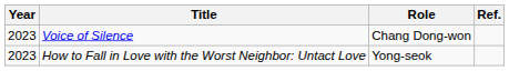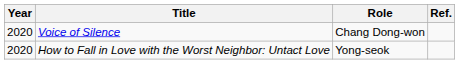 <table class="wikitable">
 <tr>
 <th>Year</th>
 <th>Title</th>
 <th>Role</th>
 <th>Ref.</th>
 </tr>
 <tr>
-<td>2023</td>
+<td>2020</td>
 <td><em><a href='#'>Voice of Silence</a></em></td>
 <td>Chang Dong-won</td>
 <td></td>
 </tr>
 <tr>
-<td>2023</td>
+<td>2020</td>
 <td><em>How to Fall in Love with the Worst Neighbor: Untact Love</em></td>
 <td>Yong-seok</td>
 <td></td>
 </tr>
 </table>
